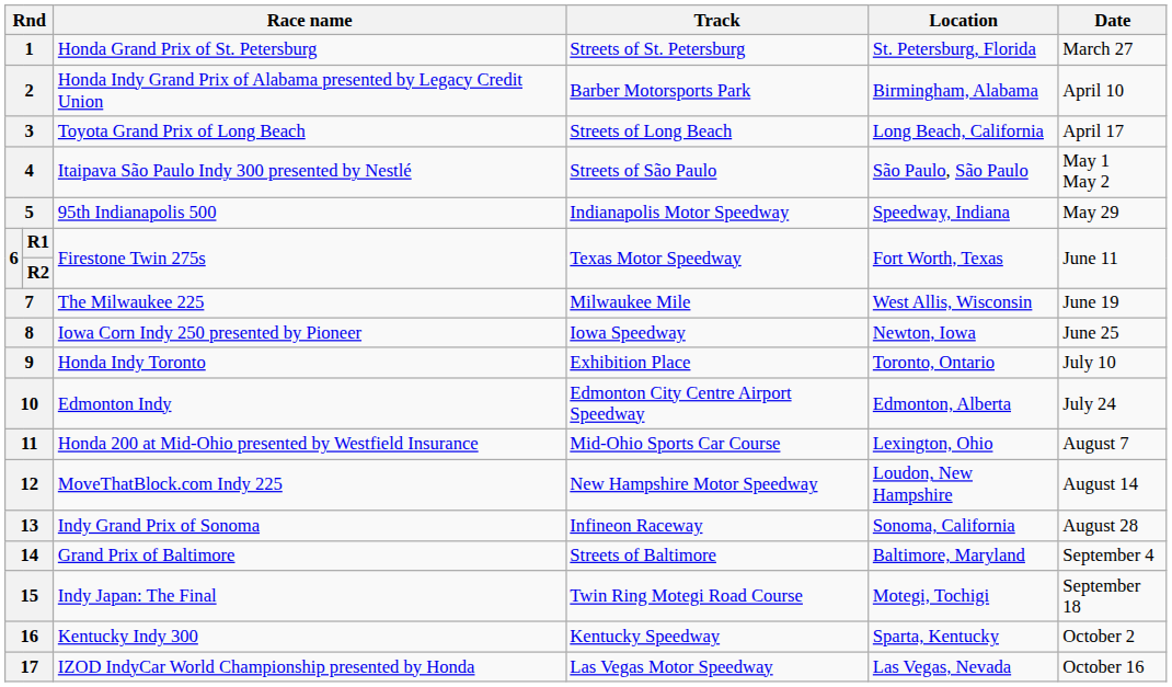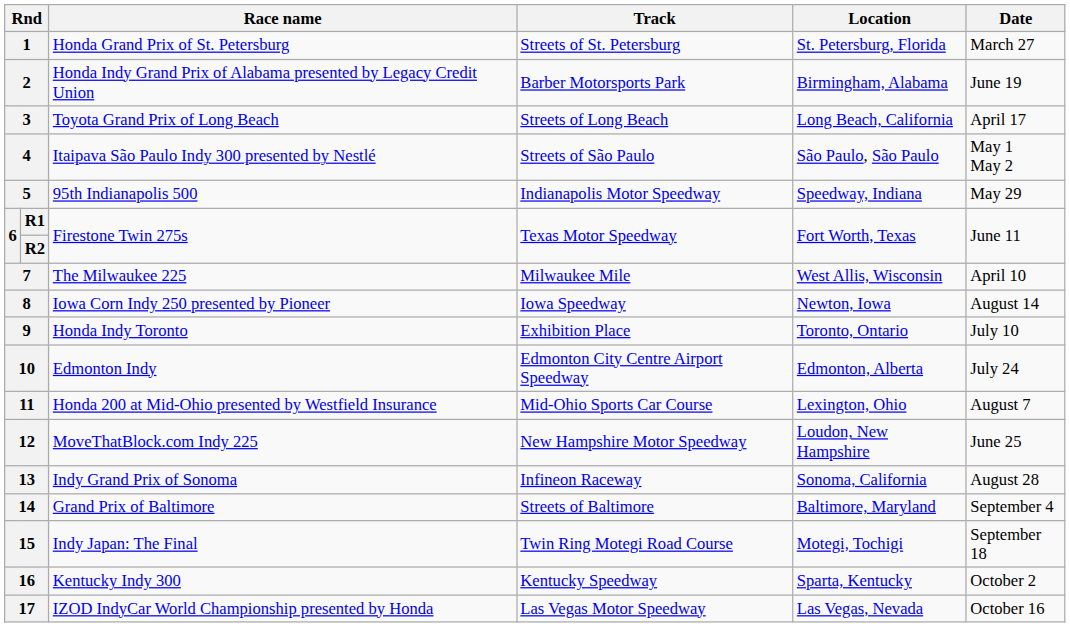 <table class="wikitable" style="font-size: 85%">
 <tr>
 <th colspan="2">Rnd</th>
 <th>Race name</th>
 <th>Track</th>
 <th>Location</th>
 <th>Date</th>
 </tr>
 <tr>
 <th colspan="2">1</th>
 <td><a href='#'>Honda Grand Prix of St. Petersburg</a></td>
 <td> <a href='#'>Streets of St. Petersburg</a></td>
 <td> <a href='#'>St. Petersburg, Florida</a></td>
 <td>March 27</td>
 </tr>
 <tr>
 <th colspan="2">2</th>
 <td><a href='#'>Honda Indy Grand Prix of Alabama presented by Legacy Credit Union</a></td>
 <td> <a href='#'>Barber Motorsports Park</a></td>
 <td> <a href='#'>Birmingham, Alabama</a></td>
-<td>April 10</td>
+<td>June 19</td>
 </tr>
 <tr>
 <th colspan="2">3</th>
 <td><a href='#'>Toyota Grand Prix of Long Beach</a></td>
 <td> <a href='#'>Streets of Long Beach</a></td>
 <td> <a href='#'>Long Beach, California</a></td>
 <td>April 17</td>
 </tr>
 <tr>
 <th colspan="2">4</th>
 <td><a href='#'>Itaipava São Paulo Indy 300 presented by Nestlé</a></td>
 <td> <a href='#'>Streets of São Paulo</a></td>
 <td> <a href='#'>São Paulo</a>, <a href='#'>São Paulo</a></td>
 <td>May 1<br>May 2</td>
 </tr>
 <tr>
 <th colspan="2">5</th>
 <td><a href='#'>95th Indianapolis 500</a></td>
 <td> <a href='#'>Indianapolis Motor Speedway</a></td>
 <td> <a href='#'>Speedway, Indiana</a></td>
 <td>May 29</td>
 </tr>
 <tr>
 <th rowspan="2">6</th>
 <th>R1</th>
 <td rowspan="2"><a href='#'>Firestone Twin 275s</a></td>
 <td rowspan="2"> <a href='#'>Texas Motor Speedway</a></td>
 <td rowspan="2"> <a href='#'>Fort Worth, Texas</a></td>
 <td rowspan="2">June 11</td>
 </tr>
 <tr>
 <th>R2</th>
 </tr>
 <tr>
 <th colspan="2">7</th>
 <td><a href='#'>The Milwaukee 225</a></td>
 <td> <a href='#'>Milwaukee Mile</a></td>
 <td> <a href='#'>West Allis, Wisconsin</a></td>
-<td>June 19</td>
+<td>April 10</td>
 </tr>
 <tr>
 <th colspan="2">8</th>
 <td><a href='#'>Iowa Corn Indy 250 presented by Pioneer</a></td>
 <td> <a href='#'>Iowa Speedway</a></td>
 <td> <a href='#'>Newton, Iowa</a></td>
-<td>June 25</td>
+<td>August 14</td>
 </tr>
 <tr>
 <th colspan="2">9</th>
 <td><a href='#'>Honda Indy Toronto</a></td>
 <td> <a href='#'>Exhibition Place</a></td>
 <td> <a href='#'>Toronto, Ontario</a></td>
 <td>July 10</td>
 </tr>
 <tr>
 <th colspan="2">10</th>
 <td><a href='#'>Edmonton Indy</a></td>
 <td> <a href='#'>Edmonton City Centre Airport Speedway</a></td>
 <td> <a href='#'>Edmonton, Alberta</a></td>
 <td>July 24</td>
 </tr>
 <tr>
 <th colspan="2">11</th>
 <td><a href='#'>Honda 200 at Mid-Ohio presented by Westfield Insurance</a></td>
 <td> <a href='#'>Mid-Ohio Sports Car Course</a></td>
 <td> <a href='#'>Lexington, Ohio</a></td>
 <td>August 7</td>
 </tr>
 <tr>
 <th colspan="2">12</th>
 <td><a href='#'>MoveThatBlock.com Indy 225</a></td>
 <td> <a href='#'>New Hampshire Motor Speedway</a></td>
 <td> <a href='#'>Loudon, New Hampshire</a></td>
-<td>August 14</td>
+<td>June 25</td>
 </tr>
 <tr>
 <th colspan="2">13</th>
 <td><a href='#'>Indy Grand Prix of Sonoma</a></td>
 <td> <a href='#'>Infineon Raceway</a></td>
 <td> <a href='#'>Sonoma, California</a></td>
 <td>August 28</td>
 </tr>
 <tr>
 <th colspan="2">14</th>
 <td><a href='#'>Grand Prix of Baltimore</a></td>
 <td> <a href='#'>Streets of Baltimore</a></td>
 <td> <a href='#'>Baltimore, Maryland</a></td>
 <td>September 4</td>
 </tr>
 <tr>
 <th colspan="2">15</th>
 <td><a href='#'>Indy Japan: The Final</a></td>
 <td> <a href='#'>Twin Ring Motegi Road Course</a></td>
 <td> <a href='#'>Motegi, Tochigi</a></td>
 <td>September 18</td>
 </tr>
 <tr>
 <th colspan="2">16</th>
 <td><a href='#'>Kentucky Indy 300</a></td>
 <td> <a href='#'>Kentucky Speedway</a></td>
 <td> <a href='#'>Sparta, Kentucky</a></td>
 <td>October 2</td>
 </tr>
 <tr>
 <th colspan="2">17</th>
 <td><a href='#'>IZOD IndyCar World Championship presented by Honda</a></td>
 <td> <a href='#'>Las Vegas Motor Speedway</a></td>
 <td> <a href='#'>Las Vegas, Nevada</a></td>
 <td>October 16</td>
 </tr>
 </table>
